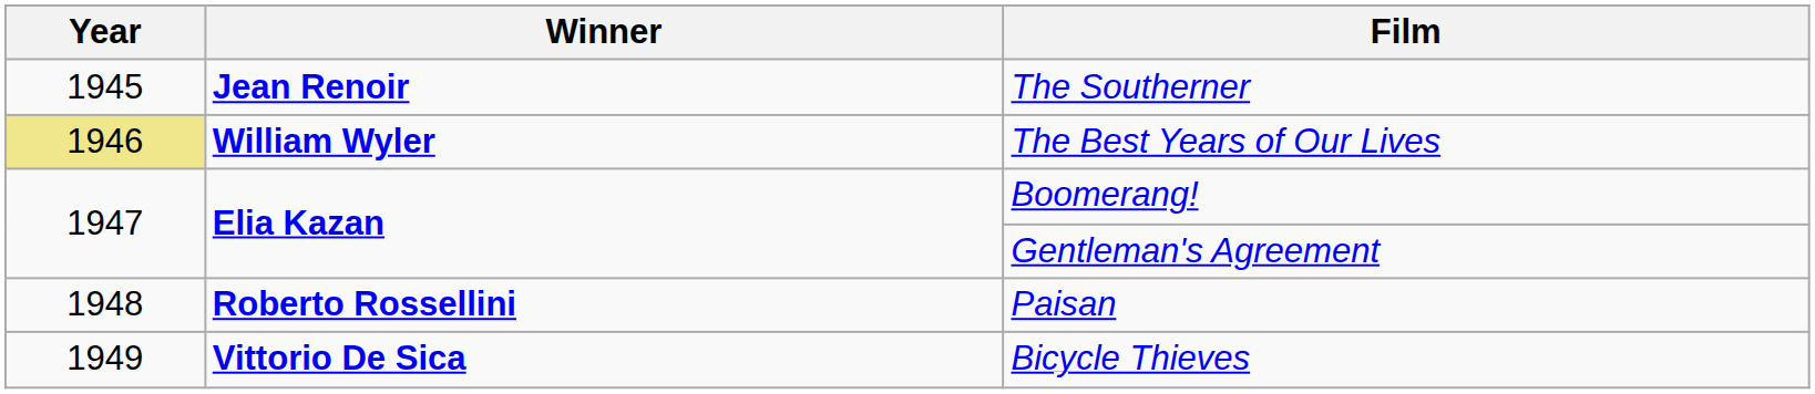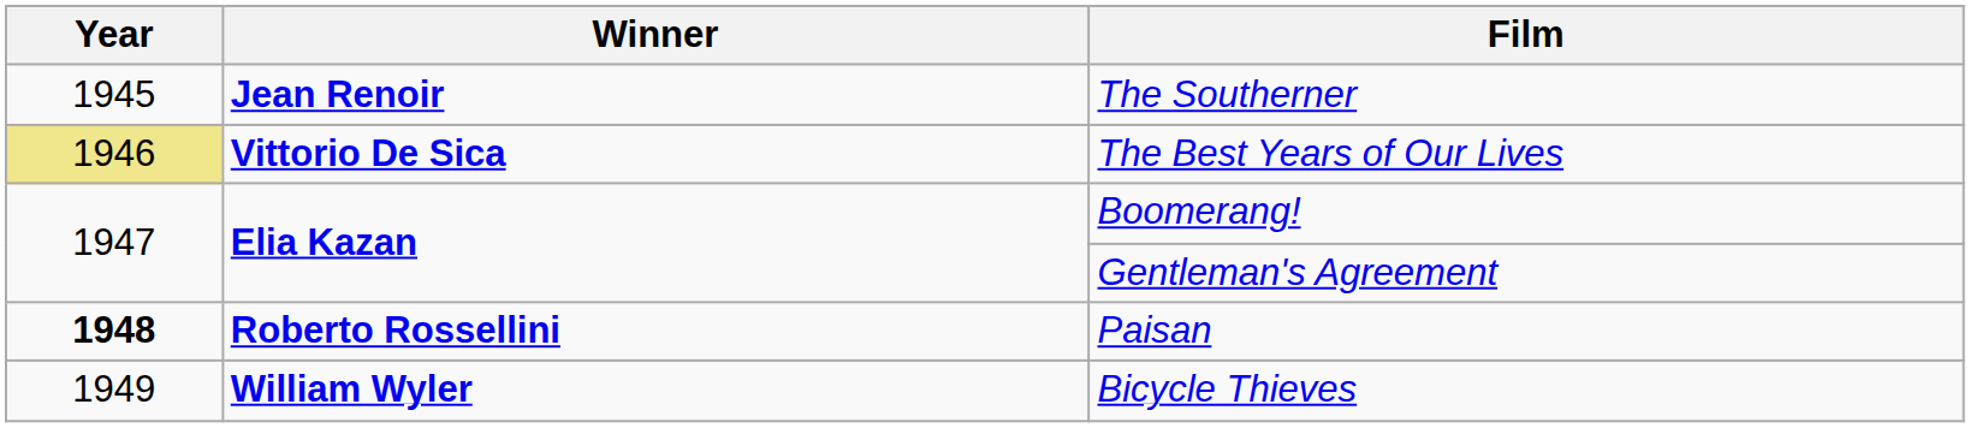 <table class="wikitable" width="95%" cellpadding="5">
 <tr>
 <th width="100"><strong>Year</strong></th>
 <th width="450"><strong>Winner</strong></th>
 <th width="450"><strong>Film</strong></th>
 </tr>
 <tr>
 <td style="text-align:center;">1945</td>
 <td><strong><a href='#'>Jean Renoir</a></strong></td>
 <td><em><a href='#'>The Southerner</a></em></td>
 </tr>
 <tr>
 <td style="background: khaki; text-align:center;">1946</td>
-<td><strong><a href='#'>William Wyler</a></strong></td>
+<td><strong><a href='#'>Vittorio De Sica</a></strong></td>
 <td><em><a href='#'>The Best Years of Our Lives</a></em></td>
 </tr>
 <tr>
 <td rowspan="2" style="text-align:center;">1947</td>
 <td rowspan="2"><strong><a href='#'>Elia Kazan</a></strong></td>
 <td><em><a href='#'>Boomerang!</a></em></td>
 </tr>
 <tr>
 <td><em><a href='#'>Gentleman's Agreement</a></em> </td>
 </tr>
 <tr>
-<td style="text-align:center;">1948</td>
+<td style="text-align:center;"><strong>1948</strong></td>
 <td><strong><a href='#'>Roberto Rossellini</a></strong></td>
 <td><em><a href='#'>Paisan</a></em></td>
 </tr>
 <tr>
 <td style="text-align:center;">1949</td>
-<td><strong><a href='#'>Vittorio De Sica</a></strong></td>
+<td><strong><a href='#'>William Wyler</a></strong></td>
 <td><em><a href='#'>Bicycle Thieves</a></em></td>
 </tr>
 </table>
